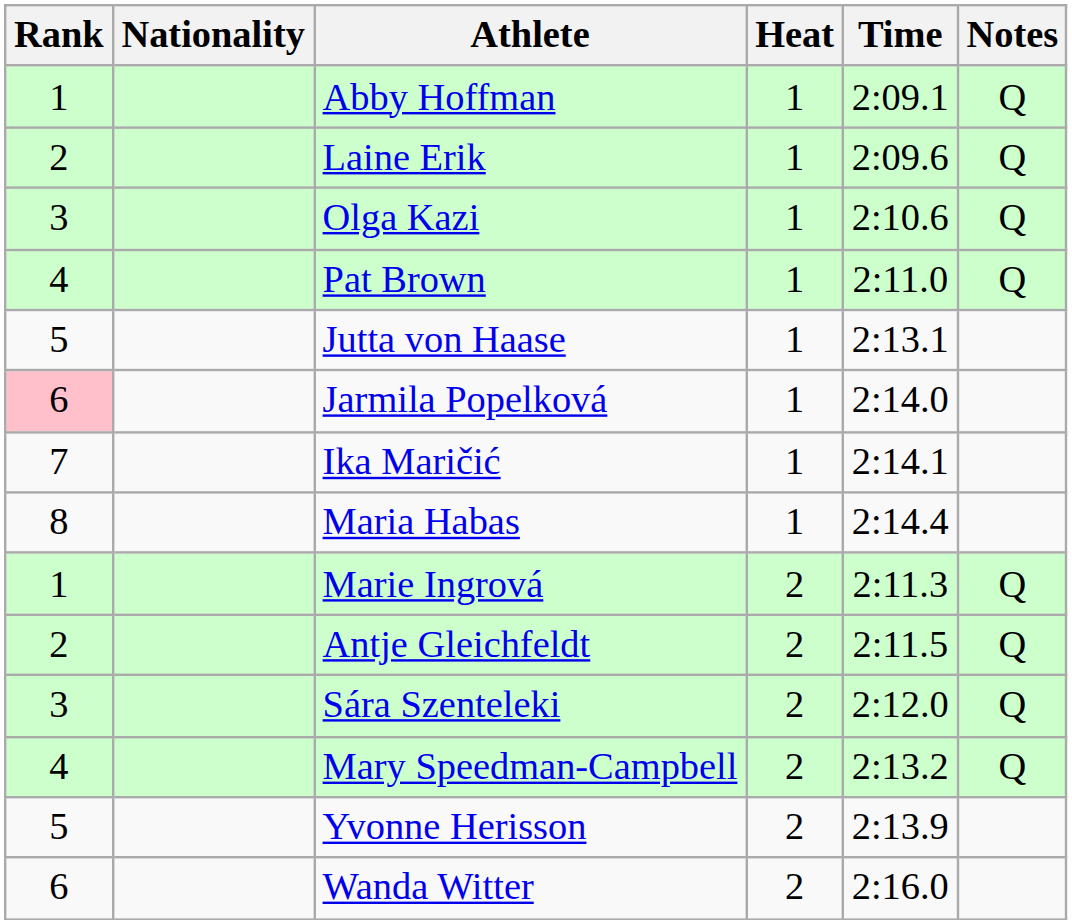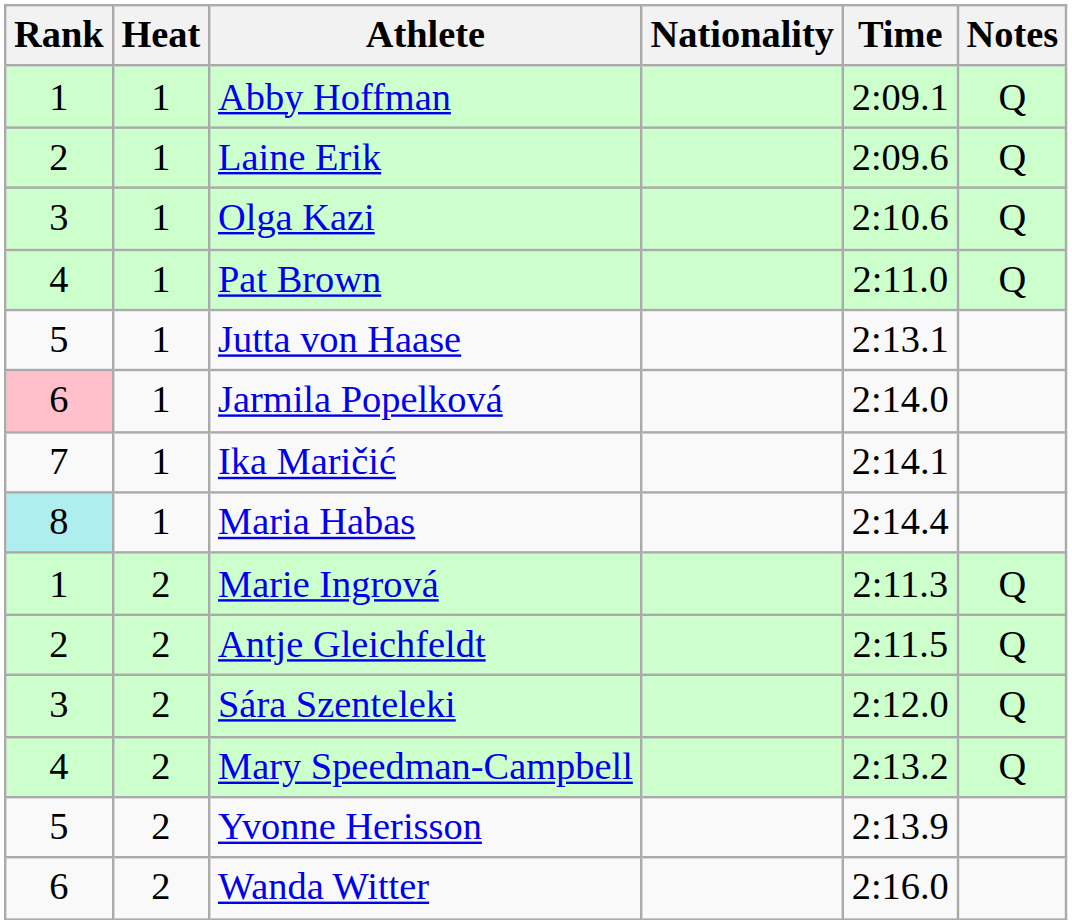 <table class="wikitable sortable" style="text-align:center">
 <tr>
 <th>Rank</th>
+<th>Heat</th>
+<th>Athlete</th>
 <th>Nationality</th>
-<th>Athlete</th>
-<th>Heat</th>
 <th>Time</th>
 <th>Notes</th>
 </tr>
 <tr bgcolor=ccffcc>
 <td>1</td>
+<td>1</td>
+<td align=left><a href='#'>Abby Hoffman</a></td>
 <td align=left></td>
-<td align=left><a href='#'>Abby Hoffman</a></td>
-<td>1</td>
 <td>2:09.1</td>
 <td>Q</td>
 </tr>
 <tr bgcolor=ccffcc>
 <td>2</td>
+<td>1</td>
+<td align=left><a href='#'>Laine Erik</a></td>
 <td align=left></td>
-<td align=left><a href='#'>Laine Erik</a></td>
-<td>1</td>
 <td>2:09.6</td>
 <td>Q</td>
 </tr>
 <tr bgcolor=ccffcc>
 <td>3</td>
+<td>1</td>
+<td align=left><a href='#'>Olga Kazi</a></td>
 <td align=left></td>
-<td align=left><a href='#'>Olga Kazi</a></td>
-<td>1</td>
 <td>2:10.6</td>
 <td>Q</td>
 </tr>
 <tr bgcolor=ccffcc>
 <td>4</td>
+<td>1</td>
+<td align=left><a href='#'>Pat Brown</a></td>
 <td align=left></td>
-<td align=left><a href='#'>Pat Brown</a></td>
-<td>1</td>
 <td>2:11.0</td>
 <td>Q</td>
 </tr>
 <tr>
 <td>5</td>
+<td>1</td>
+<td align=left><a href='#'>Jutta von Haase</a></td>
 <td align=left></td>
-<td align=left><a href='#'>Jutta von Haase</a></td>
-<td>1</td>
 <td>2:13.1</td>
 <td></td>
 </tr>
 <tr>
 <td style="background: pink;">6</td>
+<td>1</td>
+<td align=left><a href='#'>Jarmila Popelková</a></td>
 <td align=left></td>
-<td align=left><a href='#'>Jarmila Popelková</a></td>
-<td>1</td>
 <td>2:14.0</td>
 <td></td>
 </tr>
 <tr>
 <td>7</td>
+<td>1</td>
+<td align=left><a href='#'>Ika Maričić</a></td>
 <td align=left></td>
-<td align=left><a href='#'>Ika Maričić</a></td>
-<td>1</td>
 <td>2:14.1</td>
 <td></td>
 </tr>
 <tr>
-<td>8</td>
+<td style="background: paleturquoise;">8</td>
+<td>1</td>
+<td align=left><a href='#'>Maria Habas</a></td>
 <td align=left></td>
-<td align=left><a href='#'>Maria Habas</a></td>
-<td>1</td>
 <td>2:14.4</td>
 <td></td>
 </tr>
 <tr bgcolor=ccffcc>
 <td>1</td>
+<td>2</td>
+<td align=left><a href='#'>Marie Ingrová</a></td>
 <td align=left></td>
-<td align=left><a href='#'>Marie Ingrová</a></td>
-<td>2</td>
 <td>2:11.3</td>
 <td>Q</td>
 </tr>
 <tr bgcolor=ccffcc>
 <td>2</td>
+<td>2</td>
+<td align=left><a href='#'>Antje Gleichfeldt</a></td>
 <td align=left></td>
-<td align=left><a href='#'>Antje Gleichfeldt</a></td>
-<td>2</td>
 <td>2:11.5</td>
 <td>Q</td>
 </tr>
 <tr bgcolor=ccffcc>
 <td>3</td>
+<td>2</td>
+<td align=left><a href='#'>Sára Szenteleki</a></td>
 <td align=left></td>
-<td align=left><a href='#'>Sára Szenteleki</a></td>
-<td>2</td>
 <td>2:12.0</td>
 <td>Q</td>
 </tr>
 <tr bgcolor=ccffcc>
 <td>4</td>
+<td>2</td>
+<td align=left><a href='#'>Mary Speedman-Campbell</a></td>
 <td align=left></td>
-<td align=left><a href='#'>Mary Speedman-Campbell</a></td>
-<td>2</td>
 <td>2:13.2</td>
 <td>Q</td>
 </tr>
 <tr>
 <td>5</td>
+<td>2</td>
+<td align=left><a href='#'>Yvonne Herisson</a></td>
 <td align=left></td>
-<td align=left><a href='#'>Yvonne Herisson</a></td>
-<td>2</td>
 <td>2:13.9</td>
 <td></td>
 </tr>
 <tr>
 <td>6</td>
+<td>2</td>
+<td align=left><a href='#'>Wanda Witter</a></td>
 <td align=left></td>
-<td align=left><a href='#'>Wanda Witter</a></td>
-<td>2</td>
 <td>2:16.0</td>
 <td></td>
 </tr>
 </table>
